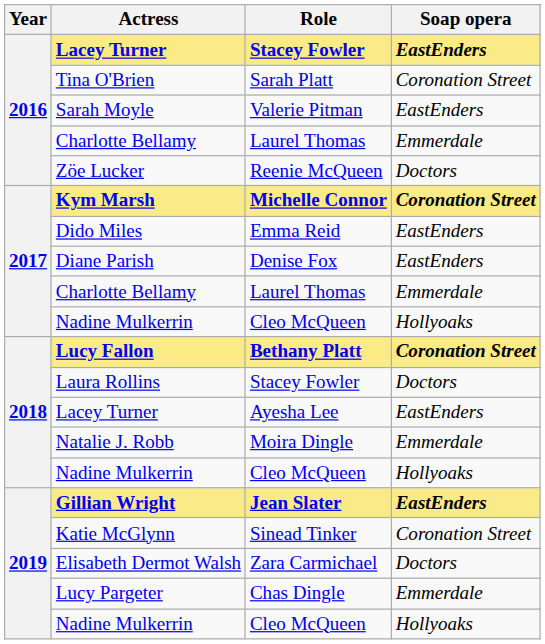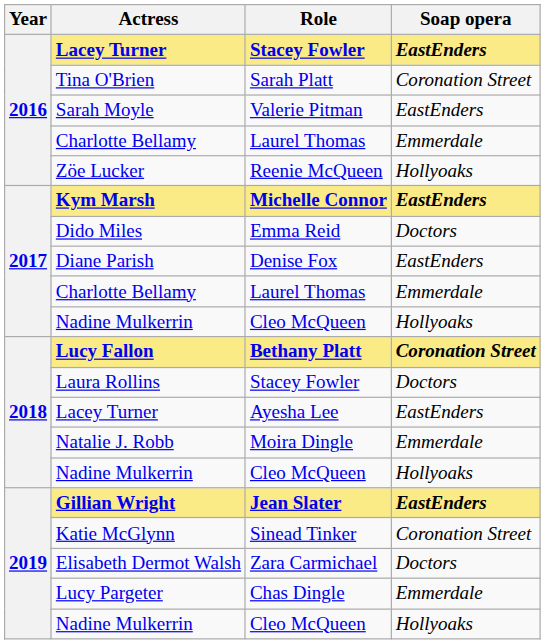 <table class="sortable wikitable">
 <tr>
 <th scope="col">Year</th>
 <th scope="col">Actress</th>
 <th scope="col">Role</th>
 <th scope="col">Soap opera</th>
 </tr>
 <tr>
 <th scope="row" rowspan="5" style="text-align:center"><a href='#'>2016</a></th>
 <td style="background:#FAEB86;"><strong><a href='#'>Lacey Turner</a></strong></td>
 <td style="background:#FAEB86;"><strong><a href='#'>Stacey Fowler</a></strong></td>
 <td style="background:#FAEB86;"><strong><em>EastEnders</em></strong></td>
 </tr>
 <tr>
 <td><a href='#'>Tina O'Brien</a></td>
 <td><a href='#'>Sarah Platt</a></td>
 <td><em>Coronation Street</em></td>
 </tr>
 <tr>
 <td><a href='#'>Sarah Moyle</a></td>
 <td><a href='#'>Valerie Pitman</a></td>
 <td><em>EastEnders</em></td>
 </tr>
 <tr>
 <td><a href='#'>Charlotte Bellamy</a></td>
 <td><a href='#'>Laurel Thomas</a></td>
 <td><em>Emmerdale</em></td>
 </tr>
 <tr>
 <td><a href='#'>Zöe Lucker</a></td>
 <td><a href='#'>Reenie McQueen</a></td>
-<td><em>Doctors</em></td>
+<td><em>Hollyoaks</em></td>
 </tr>
 <tr>
 <th scope="row" rowspan="5" style="text-align:center"><a href='#'>2017</a></th>
 <td style="background:#FAEB86;"><strong><a href='#'>Kym Marsh</a></strong></td>
 <td style="background:#FAEB86;"><strong><a href='#'>Michelle Connor</a></strong></td>
-<td style="background:#FAEB86;"><strong><em>Coronation Street</em></strong></td>
+<td style="background:#FAEB86;"><strong><em>EastEnders</em></strong></td>
 </tr>
 <tr>
 <td><a href='#'>Dido Miles</a></td>
 <td><a href='#'>Emma Reid</a></td>
-<td><em>EastEnders</em></td>
+<td><em>Doctors</em></td>
 </tr>
 <tr>
 <td><a href='#'>Diane Parish</a></td>
 <td><a href='#'>Denise Fox</a></td>
 <td><em>EastEnders</em></td>
 </tr>
 <tr>
 <td><a href='#'>Charlotte Bellamy</a></td>
 <td><a href='#'>Laurel Thomas</a></td>
 <td><em>Emmerdale</em></td>
 </tr>
 <tr>
 <td><a href='#'>Nadine Mulkerrin</a></td>
 <td><a href='#'>Cleo McQueen</a></td>
 <td><em>Hollyoaks</em></td>
 </tr>
 <tr>
 <th scope="row" rowspan="5" style="text-align:center"><a href='#'>2018</a></th>
 <td style="background:#FAEB86;"><strong><a href='#'>Lucy Fallon</a></strong></td>
 <td style="background:#FAEB86;"><strong><a href='#'>Bethany Platt</a></strong></td>
 <td style="background:#FAEB86;"><strong><em>Coronation Street</em></strong></td>
 </tr>
 <tr>
 <td><a href='#'>Laura Rollins</a></td>
 <td><a href='#'>Stacey Fowler</a></td>
 <td><em>Doctors</em></td>
 </tr>
 <tr>
 <td><a href='#'>Lacey Turner</a></td>
 <td><a href='#'>Ayesha Lee</a></td>
 <td><em>EastEnders</em></td>
 </tr>
 <tr>
 <td><a href='#'>Natalie J. Robb</a></td>
 <td><a href='#'>Moira Dingle</a></td>
 <td><em>Emmerdale</em></td>
 </tr>
 <tr>
 <td><a href='#'>Nadine Mulkerrin</a></td>
 <td><a href='#'>Cleo McQueen</a></td>
 <td><em>Hollyoaks</em></td>
 </tr>
 <tr>
 <th scope="row" rowspan="5" style="text-align:center"><a href='#'>2019</a></th>
 <td style="background:#FAEB86;"><strong><a href='#'>Gillian Wright</a></strong></td>
 <td style="background:#FAEB86;"><strong><a href='#'>Jean Slater</a></strong></td>
 <td style="background:#FAEB86;"><strong><em>EastEnders</em></strong></td>
 </tr>
 <tr>
 <td><a href='#'>Katie McGlynn</a></td>
 <td><a href='#'>Sinead Tinker</a></td>
 <td><em>Coronation Street</em></td>
 </tr>
 <tr>
 <td><a href='#'>Elisabeth Dermot Walsh</a></td>
 <td><a href='#'>Zara Carmichael</a></td>
 <td><em>Doctors</em></td>
 </tr>
 <tr>
 <td><a href='#'>Lucy Pargeter</a></td>
 <td><a href='#'>Chas Dingle</a></td>
 <td><em>Emmerdale</em></td>
 </tr>
 <tr>
 <td><a href='#'>Nadine Mulkerrin</a></td>
 <td><a href='#'>Cleo McQueen</a></td>
 <td><em>Hollyoaks</em></td>
 </tr>
 </table>
